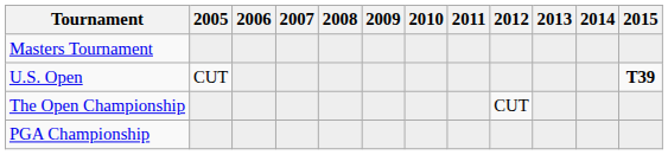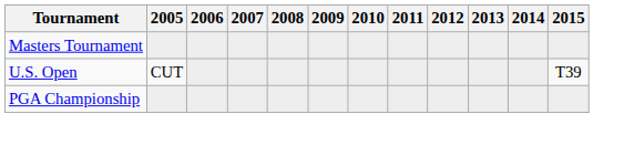 <table class="wikitable" style="font-size:95%;text-align:center;">
 <tr>
 <th>Tournament</th>
 <th>2005</th>
 <th>2006</th>
 <th>2007</th>
 <th>2008</th>
 <th>2009</th>
 <th>2010</th>
 <th>2011</th>
 <th>2012</th>
 <th>2013</th>
 <th>2014</th>
 <th>2015</th>
 </tr>
 <tr>
 <td align=left><a href='#'>Masters Tournament</a></td>
 <td style="background:#eeeeee;"></td>
 <td style="background:#eeeeee;"></td>
 <td style="background:#eeeeee;"></td>
 <td style="background:#eeeeee;"></td>
 <td style="background:#eeeeee;"></td>
 <td style="background:#eeeeee;"></td>
 <td style="background:#eeeeee;"></td>
 <td style="background:#eeeeee;"></td>
 <td style="background:#eeeeee;"></td>
 <td style="background:#eeeeee;"></td>
 <td style="background:#eeeeee;"></td>
 </tr>
 <tr>
 <td align=left><a href='#'>U.S. Open</a></td>
 <td>CUT</td>
 <td style="background:#eeeeee;"></td>
 <td style="background:#eeeeee;"></td>
 <td style="background:#eeeeee;"></td>
 <td style="background:#eeeeee;"></td>
 <td style="background:#eeeeee;"></td>
 <td style="background:#eeeeee;"></td>
 <td style="background:#eeeeee;"></td>
 <td style="background:#eeeeee;"></td>
 <td style="background:#eeeeee;"></td>
-<td><strong>T39</strong></td>
-</tr>
-<tr>
-<td align=left><a href='#'>The Open Championship</a></td>
-<td style="background:#eeeeee;"></td>
-<td style="background:#eeeeee;"></td>
-<td style="background:#eeeeee;"></td>
-<td style="background:#eeeeee;"></td>
-<td style="background:#eeeeee;"></td>
-<td style="background:#eeeeee;"></td>
-<td style="background:#eeeeee;"></td>
-<td>CUT</td>
-<td style="background:#eeeeee;"></td>
-<td style="background:#eeeeee;"></td>
-<td style="background:#eeeeee;"></td>
+<td>T39</td>
 </tr>
 <tr>
 <td align=left><a href='#'>PGA Championship</a></td>
 <td style="background:#eeeeee;"></td>
 <td style="background:#eeeeee;"></td>
 <td style="background:#eeeeee;"></td>
 <td style="background:#eeeeee;"></td>
 <td style="background:#eeeeee;"></td>
 <td style="background:#eeeeee;"></td>
 <td style="background:#eeeeee;"></td>
 <td style="background:#eeeeee;"></td>
 <td style="background:#eeeeee;"></td>
 <td style="background:#eeeeee;"></td>
 <td style="background:#eeeeee;"></td>
 </tr>
 </table>
